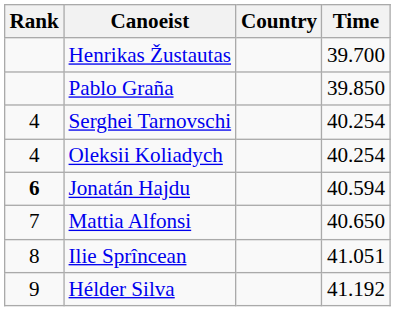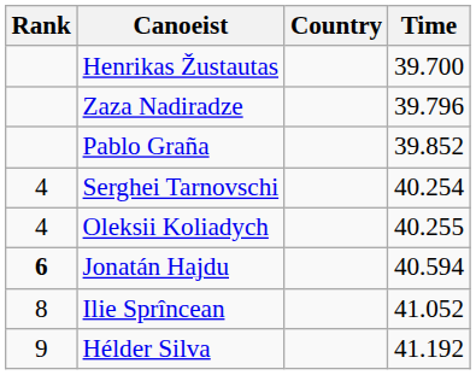 <table class="wikitable" style="text-align:center">
 <tr>
 <th>Rank</th>
 <th>Canoeist</th>
 <th>Country</th>
 <th>Time</th>
 </tr>
 <tr>
 <td></td>
 <td align=left><a href='#'>Henrikas Žustautas</a></td>
 <td align=left></td>
 <td>39.700</td>
 </tr>
 <tr>
 <td></td>
+<td align=left><a href='#'>Zaza Nadiradze</a></td>
+<td align=left></td>
+<td>39.796</td>
+</tr>
+<tr>
+<td></td>
 <td align=left><a href='#'>Pablo Graña</a></td>
 <td align=left></td>
-<td>39.850</td>
+<td>39.852</td>
 </tr>
 <tr>
 <td>4</td>
 <td align=left><a href='#'>Serghei Tarnovschi</a></td>
 <td align=left></td>
 <td>40.254</td>
 </tr>
 <tr>
 <td>4</td>
 <td align=left><a href='#'>Oleksii Koliadych</a></td>
 <td align=left></td>
-<td>40.254</td>
+<td>40.255</td>
 </tr>
 <tr>
 <td><strong>6</strong></td>
 <td align=left><a href='#'>Jonatán Hajdu</a></td>
 <td align=left></td>
 <td>40.594</td>
 </tr>
 <tr>
-<td>7</td>
-<td align=left><a href='#'>Mattia Alfonsi</a></td>
-<td align=left></td>
-<td>40.650</td>
-</tr>
-<tr>
 <td>8</td>
 <td align=left><a href='#'>Ilie Sprîncean</a></td>
 <td align=left></td>
-<td>41.051</td>
+<td>41.052</td>
 </tr>
 <tr>
 <td>9</td>
 <td align=left><a href='#'>Hélder Silva</a></td>
 <td align=left></td>
 <td>41.192</td>
 </tr>
 </table>
